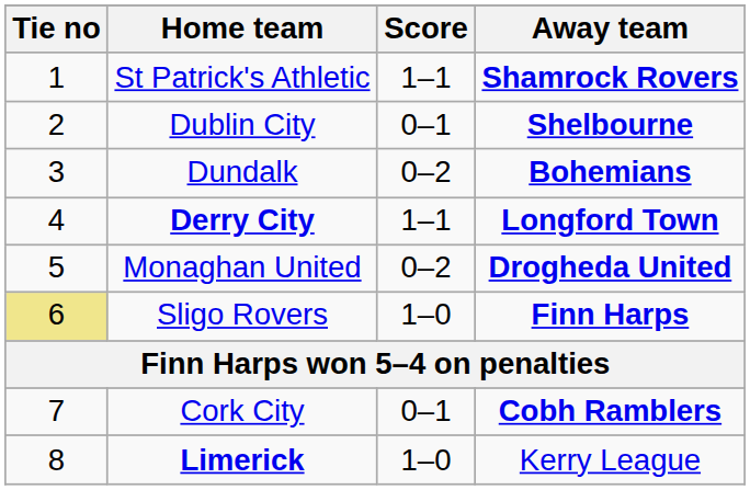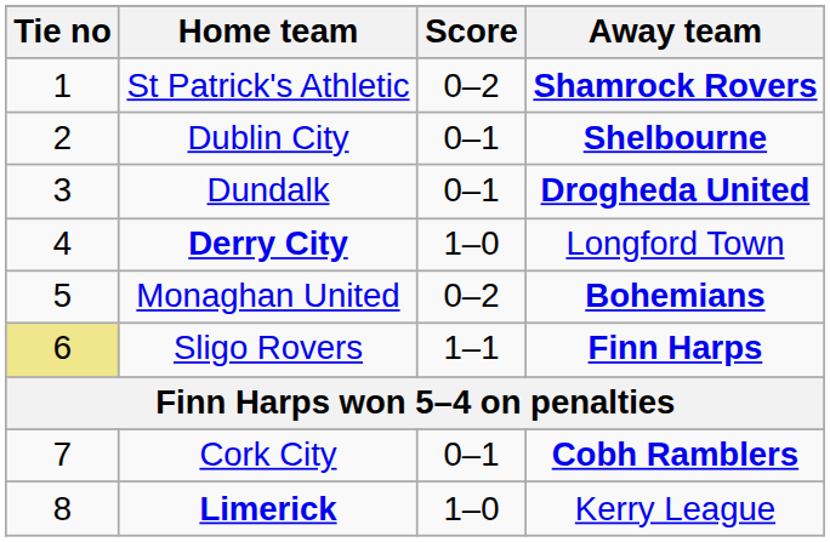 <table class="wikitable" style="text-align: center">
 <tr>
 </tr>
 <tr>
 <th>Tie no</th>
 <th>Home team</th>
 <th>Score</th>
 <th>Away team</th>
 </tr>
 <tr>
 <td>1</td>
 <td><a href='#'>St Patrick's Athletic</a></td>
-<td>1–1</td>
+<td>0–2</td>
 <td><strong><a href='#'>Shamrock Rovers</a></strong></td>
 </tr>
 <tr>
 <td>2</td>
 <td><a href='#'>Dublin City</a></td>
 <td>0–1</td>
 <td><strong><a href='#'>Shelbourne</a></strong></td>
 </tr>
 <tr>
 <td>3</td>
 <td><a href='#'>Dundalk</a></td>
-<td>0–2</td>
-<td><strong><a href='#'>Bohemians</a></strong></td>
+<td>0–1</td>
+<td><strong><a href='#'>Drogheda United</a></strong></td>
 </tr>
 <tr>
 <td>4</td>
 <td><strong><a href='#'>Derry City</a></strong></td>
-<td>1–1</td>
-<td><strong><a href='#'>Longford Town</a></strong></td>
+<td>1–0</td>
+<td><a href='#'>Longford Town</a></td>
 </tr>
 <tr>
 <td>5</td>
 <td><a href='#'>Monaghan United</a></td>
 <td>0–2</td>
-<td><strong><a href='#'>Drogheda United</a></strong></td>
+<td><strong><a href='#'>Bohemians</a></strong></td>
 </tr>
 <tr>
 <td style="background: khaki;">6</td>
 <td><a href='#'>Sligo Rovers</a></td>
-<td>1–0</td>
+<td>1–1</td>
 <td><strong><a href='#'>Finn Harps</a></strong></td>
 </tr>
 <tr>
 <th colspan=4>Finn Harps won 5–4 on penalties</th>
 </tr>
 <tr>
 <td>7</td>
 <td><a href='#'>Cork City</a></td>
 <td>0–1</td>
 <td><strong><a href='#'>Cobh Ramblers</a></strong></td>
 </tr>
 <tr>
 <td>8</td>
 <td><strong><a href='#'>Limerick</a></strong></td>
 <td>1–0</td>
 <td><a href='#'>Kerry League</a></td>
 </tr>
 </table>
